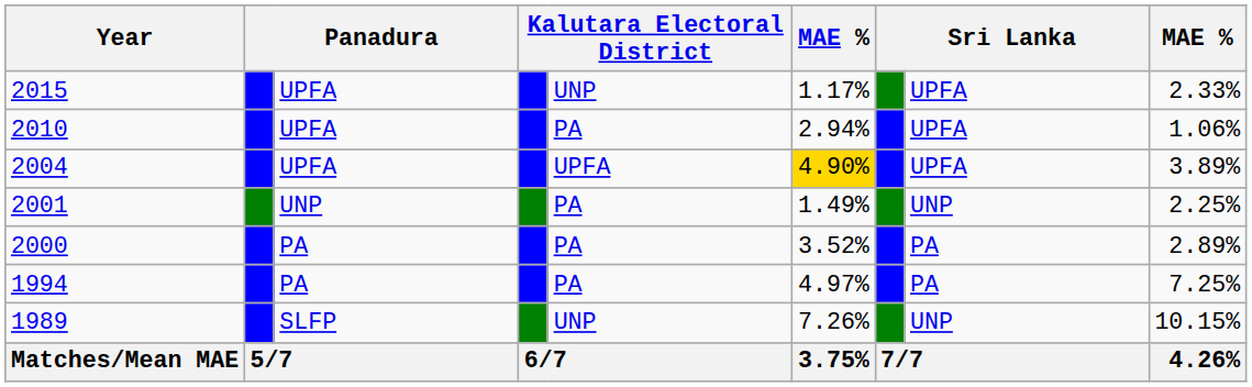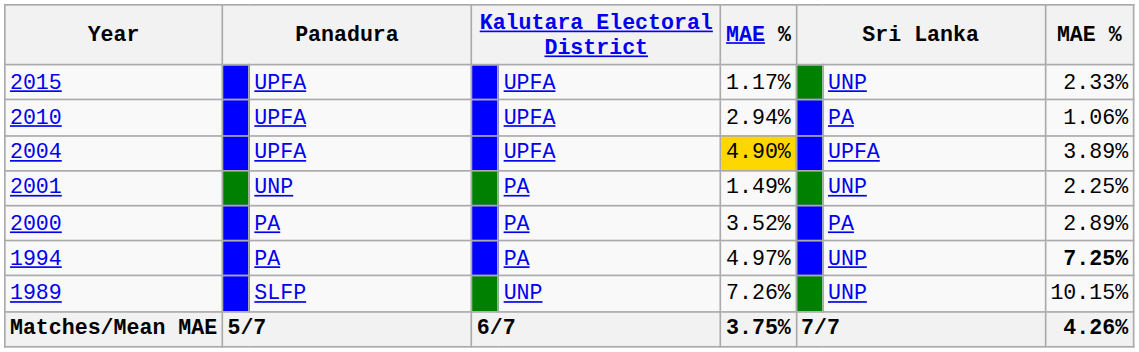 <table class="wikitable">
 <tr>
 <th>Year</th>
 <th colspan="2" width="144px">Panadura</th>
 <th colspan="2" width="144px"><a href='#'>Kalutara Electoral District</a></th>
 <th><a href='#'>MAE</a> %</th>
 <th colspan="2" width="144px">Sri Lanka</th>
 <th>MAE %</th>
 </tr>
 <tr>
 <td><a href='#'>2015</a></td>
 <td style="background-color:blue;" width="10px"></td>
 <td style="text-align:left;"><a href='#'>UPFA</a></td>
 <td style="background-color:blue;" width="10px"></td>
-<td style="text-align:left;"><a href='#'>UNP</a></td>
+<td style="text-align:left;"><a href='#'>UPFA</a></td>
 <td style="text-align:right;">1.17%</td>
 <td style="background-color:green;" width="10px"></td>
-<td style="text-align:left;"><a href='#'>UPFA</a></td>
+<td style="text-align:left;"><a href='#'>UNP</a></td>
 <td style="text-align:right;">2.33%</td>
 </tr>
 <tr>
 <td><a href='#'>2010</a></td>
 <td style="background-color:blue;" width="10px"></td>
 <td style="text-align:left;"><a href='#'>UPFA</a></td>
 <td style="background-color:blue;" width="10px"></td>
-<td style="text-align:left;"><a href='#'>PA</a></td>
+<td style="text-align:left;"><a href='#'>UPFA</a></td>
 <td style="text-align:right;">2.94%</td>
 <td style="background-color:blue;" width="10px"></td>
-<td style="text-align:left;"><a href='#'>UPFA</a></td>
+<td style="text-align:left;"><a href='#'>PA</a></td>
 <td style="text-align:right;">1.06%</td>
 </tr>
 <tr>
 <td><a href='#'>2004</a></td>
 <td style="background-color:blue;" width="10px"></td>
 <td style="text-align:left;"><a href='#'>UPFA</a></td>
 <td style="background-color:blue;" width="10px"></td>
 <td style="text-align:left;"><a href='#'>UPFA</a></td>
 <td style="background: gold; text-align:right;">4.90%</td>
 <td style="background-color:blue;" width="10px"></td>
 <td style="text-align:left;"><a href='#'>UPFA</a></td>
 <td style="text-align:right;">3.89%</td>
 </tr>
 <tr>
 <td><a href='#'>2001</a></td>
 <td style="background-color:green;" width="10px"></td>
 <td style="text-align:left;"><a href='#'>UNP</a></td>
 <td style="background-color:green;" width="10px"></td>
 <td style="text-align:left;"><a href='#'>PA</a></td>
 <td style="text-align:right;">1.49%</td>
 <td style="background-color:green;" width="10px"></td>
 <td style="text-align:left;"><a href='#'>UNP</a></td>
 <td style="text-align:right;">2.25%</td>
 </tr>
 <tr>
 <td><a href='#'>2000</a></td>
 <td style="background-color:blue;" width="10px"></td>
 <td style="text-align:left;"><a href='#'>PA</a></td>
 <td style="background-color:blue;" width="10px"></td>
 <td style="text-align:left;"><a href='#'>PA</a></td>
 <td style="text-align:right;">3.52%</td>
 <td style="background-color:blue;" width="10px"></td>
 <td style="text-align:left;"><a href='#'>PA</a></td>
 <td style="text-align:right;">2.89%</td>
 </tr>
 <tr>
 <td><a href='#'>1994</a></td>
 <td style="background-color:blue;" width="10px"></td>
 <td style="text-align:left;"><a href='#'>PA</a></td>
 <td style="background-color:blue;" width="10px"></td>
 <td style="text-align:left;"><a href='#'>PA</a></td>
 <td style="text-align:right;">4.97%</td>
 <td style="background-color:blue;" width="10px"></td>
-<td style="text-align:left;"><a href='#'>PA</a></td>
-<td style="text-align:right;">7.25%</td>
+<td style="text-align:left;"><a href='#'>UNP</a></td>
+<td style="text-align:right;"><strong>7.25%</strong></td>
 </tr>
 <tr>
 <td><a href='#'>1989</a></td>
 <td style="background-color:blue;" width="10px"></td>
 <td style="text-align:left;"><a href='#'>SLFP</a></td>
 <td style="background-color:green;" width="10px"></td>
 <td style="text-align:left;"><a href='#'>UNP</a></td>
 <td style="text-align:right;">7.26%</td>
 <td style="background-color:green;" width="10px"></td>
 <td style="text-align:left;"><a href='#'>UNP</a></td>
 <td style="text-align:right;">10.15%</td>
 </tr>
 <tr>
 <th>Matches/Mean MAE</th>
 <th style="text-align:left;"colspan="2" width="144px">5/7</th>
 <th style="text-align:left;"colspan="2" width="144px">6/7</th>
 <th style="text-align:right;">3.75%</th>
 <th style="text-align:left;"colspan="2" width="144px">7/7</th>
 <th style="text-align:right;">4.26%</th>
 </tr>
 </table>
